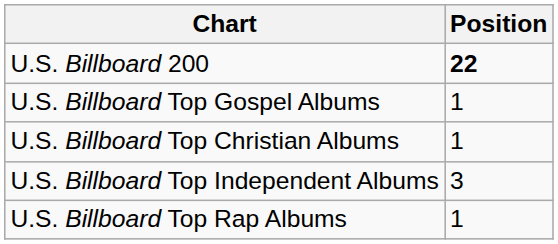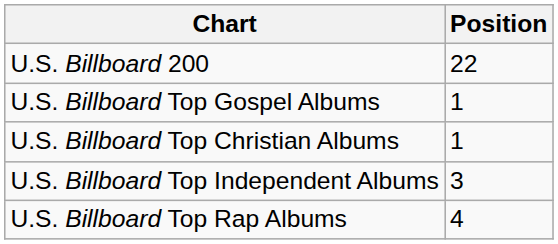 <table class="wikitable">
 <tr>
 <th align="left">Chart</th>
 <th align="left">Position</th>
 </tr>
 <tr>
 <td align="left">U.S. <em>Billboard</em> 200</td>
-<td align="left"><strong>22</strong></td>
+<td align="left">22</td>
 </tr>
 <tr>
 <td align="left">U.S. <em>Billboard</em> Top Gospel Albums</td>
 <td align="left">1</td>
 </tr>
 <tr>
 <td align="left">U.S. <em>Billboard</em> Top Christian Albums</td>
 <td align="left">1</td>
 </tr>
 <tr>
 <td align="left">U.S. <em>Billboard</em> Top Independent Albums</td>
 <td align="left">3</td>
 </tr>
 <tr>
 <td align="left">U.S. <em>Billboard</em> Top Rap Albums</td>
-<td align="left">1</td>
+<td align="left">4</td>
 </tr>
 </table>
